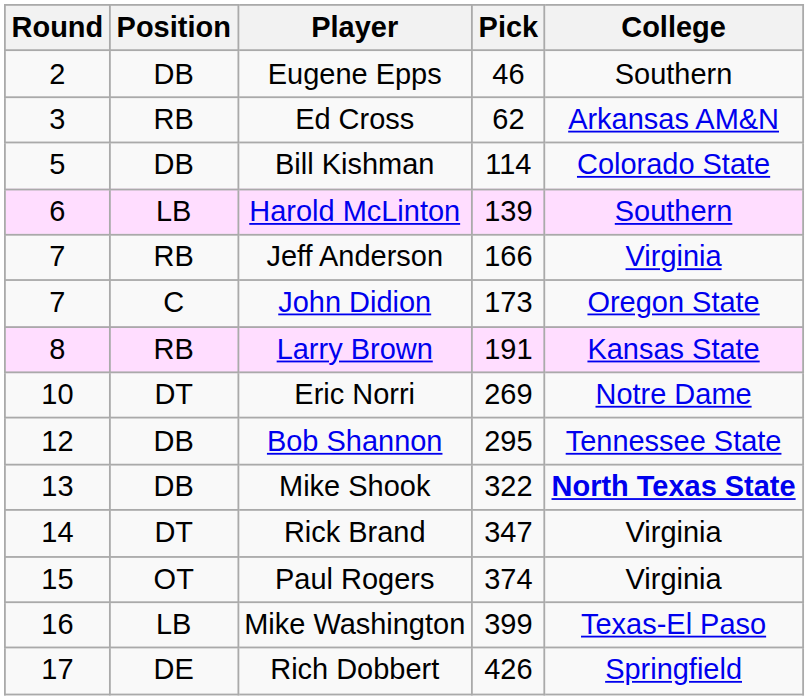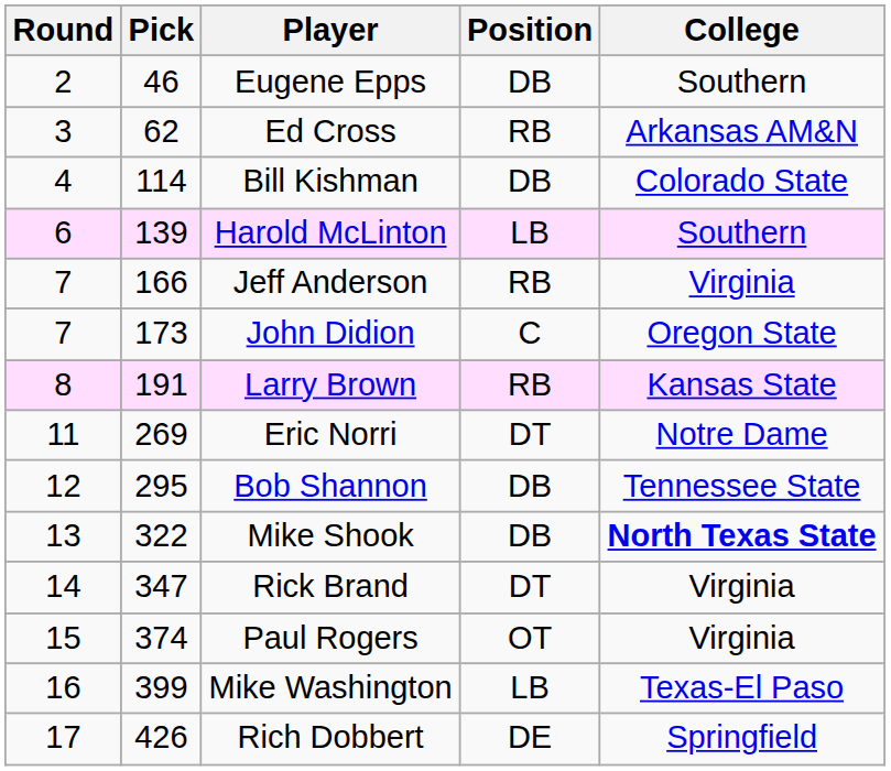 <table class="wikitable sortable sortable"  style="text-align:center;">
 <tr>
 <th>Round</th>
+<th>Pick</th>
+<th>Player</th>
 <th>Position</th>
-<th>Player</th>
-<th>Pick</th>
 <th>College</th>
 </tr>
 <tr>
 <td>2</td>
+<td>46</td>
+<td>Eugene Epps</td>
 <td>DB</td>
-<td>Eugene Epps</td>
-<td>46</td>
 <td>Southern</td>
 </tr>
 <tr>
 <td>3</td>
+<td>62</td>
+<td>Ed Cross</td>
 <td>RB</td>
-<td>Ed Cross</td>
-<td>62</td>
 <td><a href='#'>Arkansas AM&N</a></td>
 </tr>
 <tr>
-<td>5</td>
+<td>4</td>
+<td>114</td>
+<td>Bill Kishman</td>
 <td>DB</td>
-<td>Bill Kishman</td>
-<td>114</td>
 <td><a href='#'>Colorado State</a></td>
 </tr>
 <tr style="background:#fdf;">
 <td>6</td>
+<td>139</td>
+<td><a href='#'>Harold McLinton</a></td>
 <td>LB</td>
-<td><a href='#'>Harold McLinton</a></td>
-<td>139</td>
 <td><a href='#'>Southern</a></td>
 </tr>
 <tr>
 <td>7</td>
+<td>166</td>
+<td>Jeff Anderson</td>
 <td>RB</td>
-<td>Jeff Anderson</td>
-<td>166</td>
 <td><a href='#'>Virginia</a></td>
 </tr>
 <tr>
 <td>7</td>
+<td>173</td>
+<td><a href='#'>John Didion</a></td>
 <td>C</td>
-<td><a href='#'>John Didion</a></td>
-<td>173</td>
 <td><a href='#'>Oregon State</a></td>
 </tr>
 <tr style="background:#fdf;">
 <td>8</td>
+<td>191</td>
+<td><a href='#'>Larry Brown</a></td>
 <td>RB</td>
-<td><a href='#'>Larry Brown</a></td>
-<td>191</td>
 <td><a href='#'>Kansas State</a></td>
 </tr>
 <tr>
-<td>10</td>
+<td>11</td>
+<td>269</td>
+<td>Eric Norri</td>
 <td>DT</td>
-<td>Eric Norri</td>
-<td>269</td>
 <td><a href='#'>Notre Dame</a></td>
 </tr>
 <tr>
 <td>12</td>
+<td>295</td>
+<td><a href='#'>Bob Shannon</a></td>
 <td>DB</td>
-<td><a href='#'>Bob Shannon</a></td>
-<td>295</td>
 <td><a href='#'>Tennessee State</a></td>
 </tr>
 <tr>
 <td>13</td>
+<td>322</td>
+<td>Mike Shook</td>
 <td>DB</td>
-<td>Mike Shook</td>
-<td>322</td>
 <td><strong><a href='#'>North Texas State</a></strong></td>
 </tr>
 <tr>
 <td>14</td>
+<td>347</td>
+<td>Rick Brand</td>
 <td>DT</td>
-<td>Rick Brand</td>
-<td>347</td>
 <td>Virginia</td>
 </tr>
 <tr>
 <td>15</td>
+<td>374</td>
+<td>Paul Rogers</td>
 <td>OT</td>
-<td>Paul Rogers</td>
-<td>374</td>
 <td>Virginia</td>
 </tr>
 <tr>
 <td>16</td>
+<td>399</td>
+<td>Mike Washington</td>
 <td>LB</td>
-<td>Mike Washington</td>
-<td>399</td>
 <td><a href='#'>Texas-El Paso</a></td>
 </tr>
 <tr>
 <td>17</td>
+<td>426</td>
+<td>Rich Dobbert</td>
 <td>DE</td>
-<td>Rich Dobbert</td>
-<td>426</td>
 <td><a href='#'>Springfield</a></td>
 </tr>
 </table>
